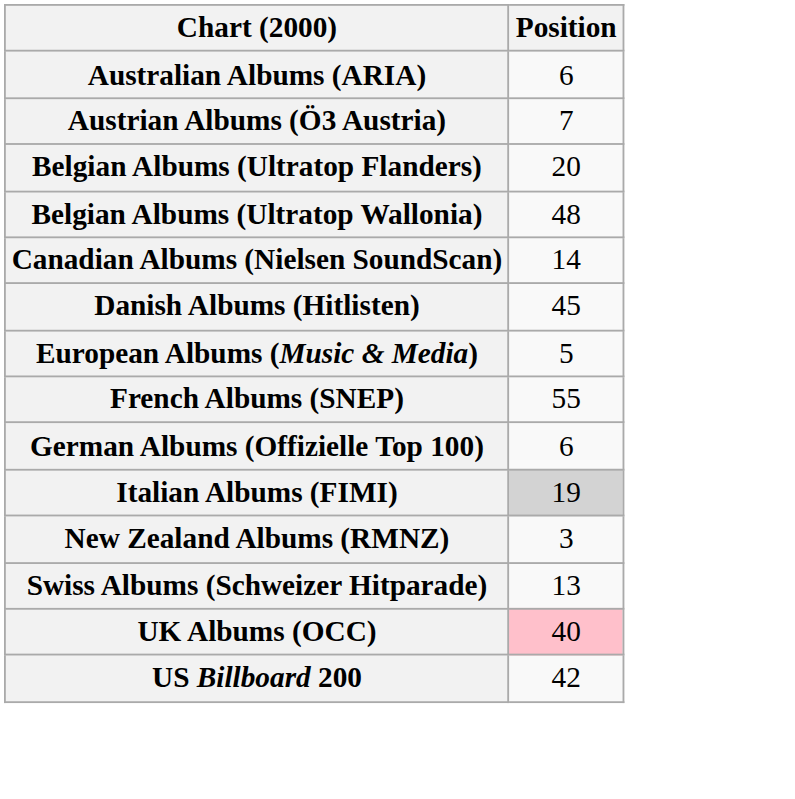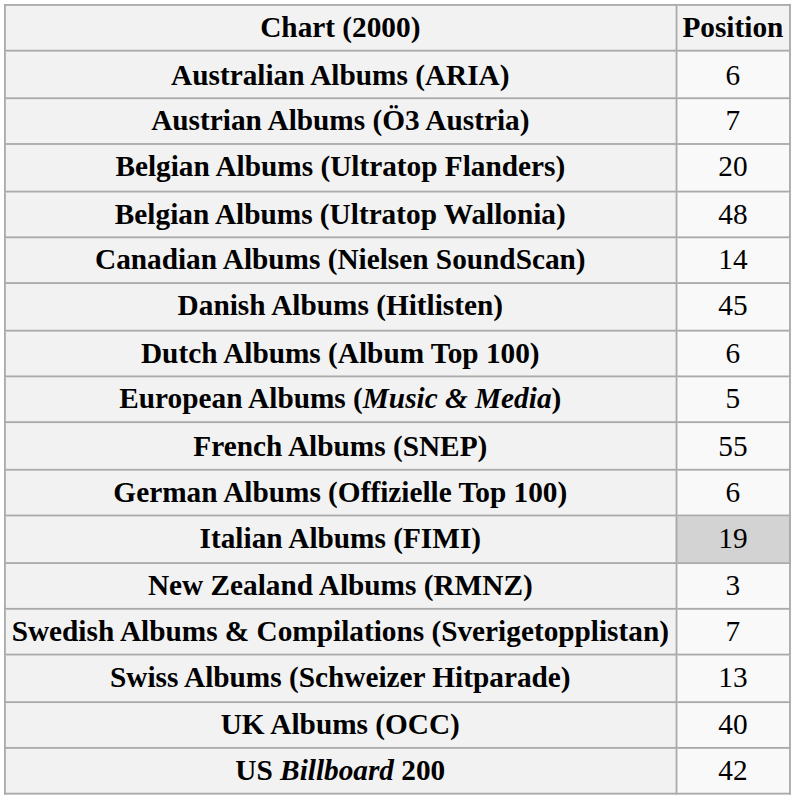 <table class="wikitable sortable plainrowheaders" style="text-align:center">
 <tr>
 <th scope="column">Chart (2000)</th>
 <th scope="column">Position</th>
 </tr>
 <tr>
 <th scope="row">Australian Albums (ARIA)</th>
 <td>6</td>
 </tr>
 <tr>
 <th scope="row">Austrian Albums (Ö3 Austria)</th>
 <td>7</td>
 </tr>
 <tr>
 <th scope="row">Belgian Albums (Ultratop Flanders)</th>
 <td>20</td>
 </tr>
 <tr>
 <th scope="row">Belgian Albums (Ultratop Wallonia)</th>
 <td>48</td>
 </tr>
 <tr>
 <th scope="row">Canadian Albums (Nielsen SoundScan)</th>
 <td>14</td>
 </tr>
 <tr>
 <th scope="row">Danish Albums (Hitlisten)</th>
 <td>45</td>
 </tr>
 <tr>
+<th scope="row">Dutch Albums (Album Top 100)</th>
+<td>6</td>
+</tr>
+<tr>
 <th scope="row">European Albums (<em>Music & Media</em>)</th>
 <td>5</td>
 </tr>
 <tr>
 <th scope="row">French Albums (SNEP)</th>
 <td>55</td>
 </tr>
 <tr>
 <th scope="row">German Albums (Offizielle Top 100)</th>
 <td>6</td>
 </tr>
 <tr>
 <th scope="row">Italian Albums (FIMI)</th>
 <td style="background: lightgrey;">19</td>
 </tr>
 <tr>
 <th scope="row">New Zealand Albums (RMNZ)</th>
 <td>3</td>
 </tr>
 <tr>
+<th scope="row">Swedish Albums & Compilations (Sverigetopplistan)</th>
+<td>7</td>
+</tr>
+<tr>
 <th scope="row">Swiss Albums (Schweizer Hitparade)</th>
 <td>13</td>
 </tr>
 <tr>
 <th scope="row">UK Albums (OCC)</th>
-<td style="background: pink;">40</td>
+<td>40</td>
 </tr>
 <tr>
 <th scope="row">US <em>Billboard</em> 200</th>
 <td>42</td>
 </tr>
 </table>
